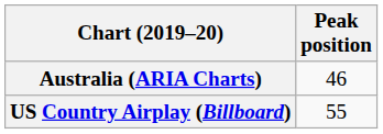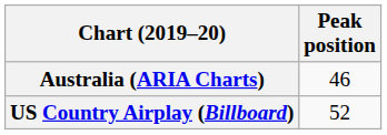 <table class="wikitable sortable plainrowheaders" style="text-align:center">
 <tr>
 <th scope="col">Chart (2019–20)</th>
 <th scope="col">Peak<br>position</th>
 </tr>
 <tr>
 <th scope="row">Australia (<a href='#'>ARIA Charts</a>)</th>
 <td>46</td>
 </tr>
 <tr>
 <th scope="row">US <a href='#'>Country Airplay</a> (<em><a href='#'>Billboard</a></em>)</th>
-<td>55</td>
+<td>52</td>
 </tr>
 </table>
